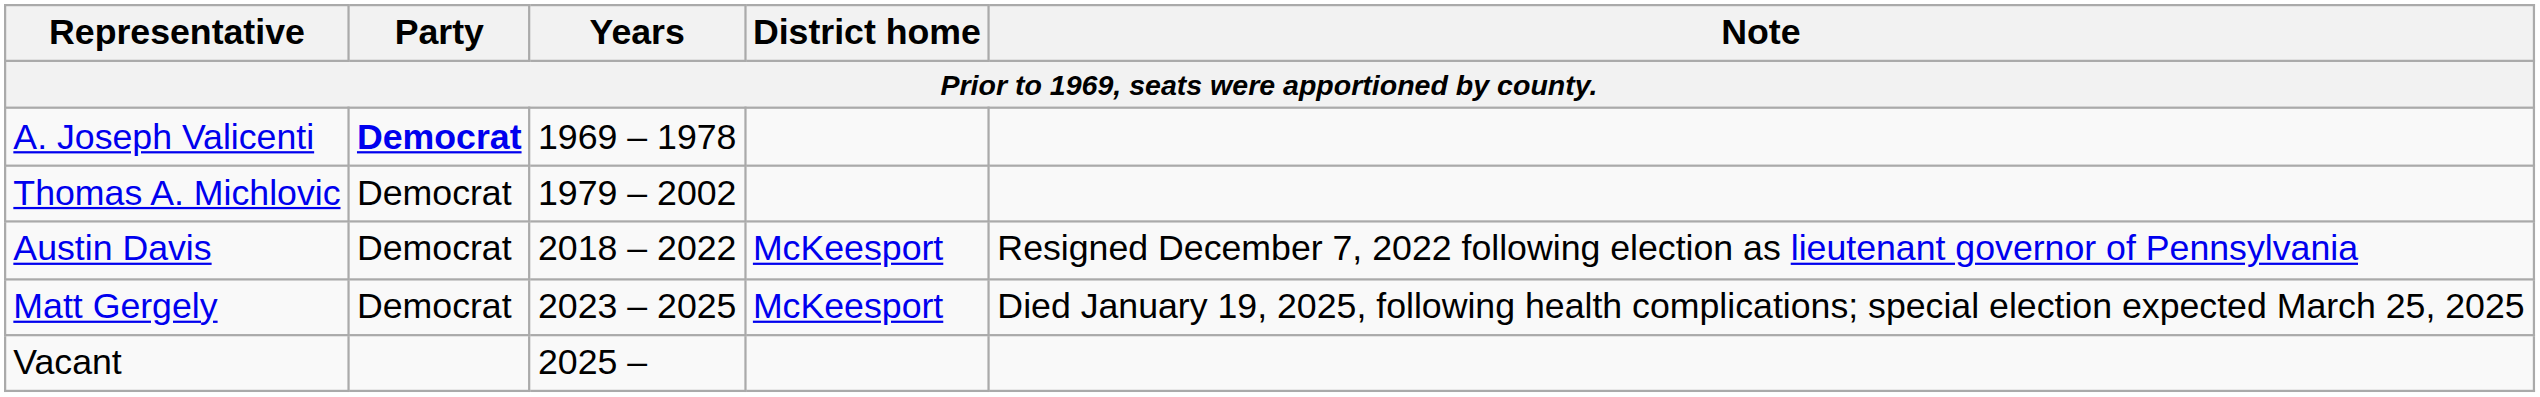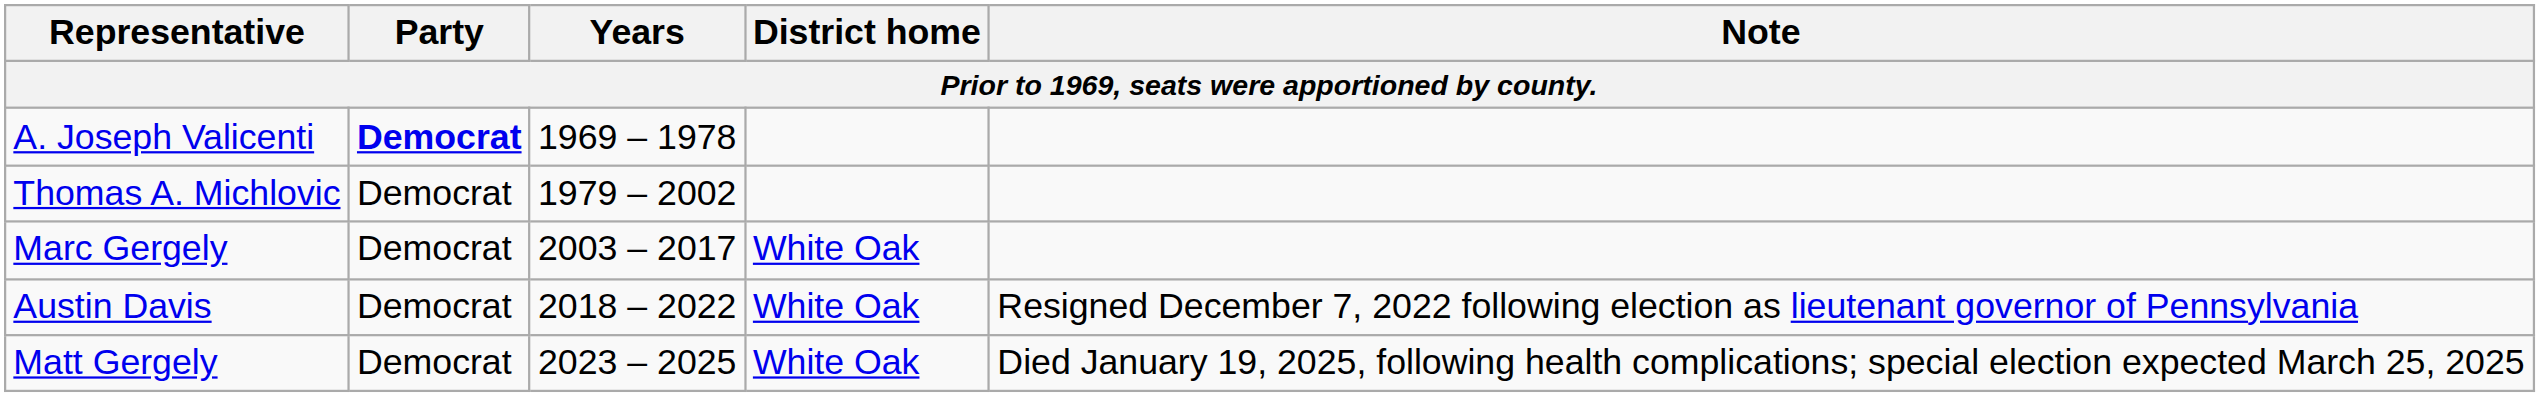 <table class=wikitable>
 <tr valign=bottom>
 <th>Representative</th>
 <th>Party</th>
 <th>Years</th>
 <th>District home</th>
 <th>Note</th>
 </tr>
 <tr>
 <th colspan=5 style="font-size: 80%;"><em>Prior to 1969, seats were apportioned by county.</em></th>
 </tr>
 <tr>
 <td><a href='#'>A. Joseph Valicenti</a></td>
 <td><strong><a href='#'>Democrat</a></strong></td>
 <td>1969 – 1978</td>
 <td></td>
 <td></td>
 </tr>
 <tr>
 <td><a href='#'>Thomas A. Michlovic</a></td>
 <td>Democrat</td>
 <td>1979 – 2002</td>
 <td></td>
 <td></td>
 </tr>
 <tr>
+<td><a href='#'>Marc Gergely</a></td>
+<td>Democrat</td>
+<td>2003 – 2017</td>
+<td><a href='#'>White Oak</a></td>
+<td></td>
+</tr>
+<tr>
 <td><a href='#'>Austin Davis</a></td>
 <td>Democrat</td>
 <td>2018 – 2022</td>
-<td><a href='#'>McKeesport</a></td>
+<td><a href='#'>White Oak</a></td>
 <td>Resigned December 7, 2022 following election as <a href='#'>lieutenant governor of Pennsylvania</a></td>
 </tr>
 <tr>
 <td><a href='#'>Matt Gergely</a></td>
 <td>Democrat</td>
 <td>2023 – 2025</td>
-<td><a href='#'>McKeesport</a></td>
+<td><a href='#'>White Oak</a></td>
 <td>Died January 19, 2025, following health complications; special election expected March 25, 2025</td>
 </tr>
-<tr>
-<td>Vacant</td>
-<td></td>
-<td>2025 –</td>
-<td></td>
-<td></td>
-</tr>
 </table>
